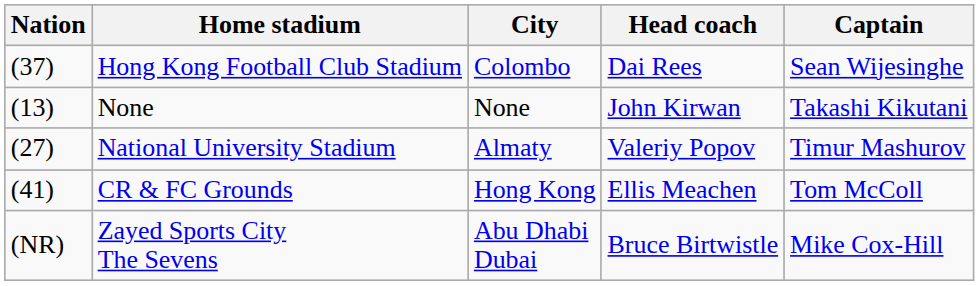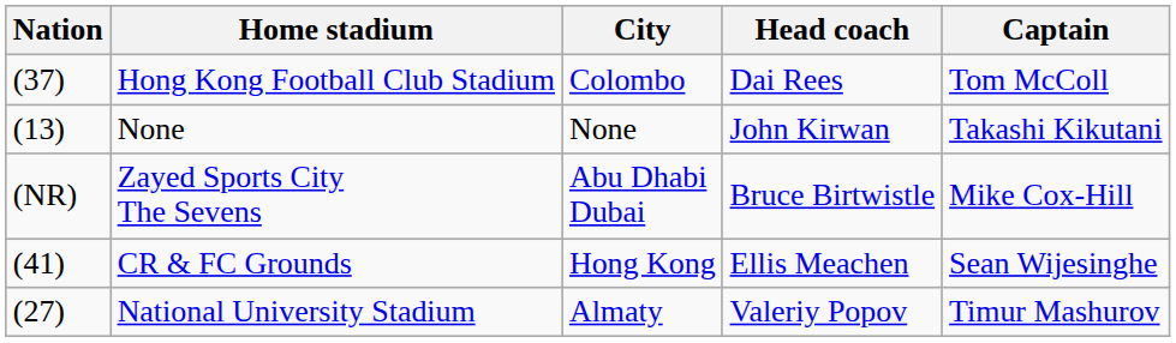 <table class="wikitable">
 <tr>
 <th>Nation</th>
 <th>Home stadium</th>
 <th>City</th>
 <th>Head coach</th>
 <th>Captain</th>
 </tr>
 <tr>
 <td> (37)</td>
 <td><a href='#'>Hong Kong Football Club Stadium</a></td>
 <td><a href='#'>Colombo</a></td>
 <td> <a href='#'>Dai Rees</a></td>
-<td><a href='#'>Sean Wijesinghe</a></td>
+<td><a href='#'>Tom McColl</a></td>
 </tr>
 <tr>
 <td> (13)</td>
 <td>None</td>
 <td>None</td>
 <td> <a href='#'>John Kirwan</a></td>
 <td><a href='#'>Takashi Kikutani</a></td>
 </tr>
 <tr>
+<td> (NR)</td>
+<td><a href='#'>Zayed Sports City</a><br><a href='#'>The Sevens</a></td>
+<td><a href='#'>Abu Dhabi</a><br><a href='#'>Dubai</a></td>
+<td> <a href='#'>Bruce Birtwistle</a></td>
+<td><a href='#'>Mike Cox-Hill</a></td>
+</tr>
+<tr>
+<td> (41)</td>
+<td><a href='#'>CR & FC Grounds</a></td>
+<td><a href='#'>Hong Kong</a></td>
+<td> <a href='#'>Ellis Meachen</a></td>
+<td><a href='#'>Sean Wijesinghe</a></td>
+</tr>
+<tr>
 <td> (27)</td>
 <td><a href='#'>National University Stadium</a></td>
 <td><a href='#'>Almaty</a></td>
 <td> <a href='#'>Valeriy Popov</a></td>
 <td><a href='#'>Timur Mashurov</a></td>
 </tr>
-<tr>
-<td> (41)</td>
-<td><a href='#'>CR & FC Grounds</a></td>
-<td><a href='#'>Hong Kong</a></td>
-<td> <a href='#'>Ellis Meachen</a></td>
-<td><a href='#'>Tom McColl</a></td>
-</tr>
-<tr>
-<td> (NR)</td>
-<td><a href='#'>Zayed Sports City</a><br><a href='#'>The Sevens</a></td>
-<td><a href='#'>Abu Dhabi</a><br><a href='#'>Dubai</a></td>
-<td> <a href='#'>Bruce Birtwistle</a></td>
-<td><a href='#'>Mike Cox-Hill</a></td>
-</tr>
 </table>
